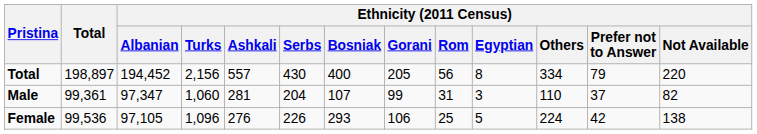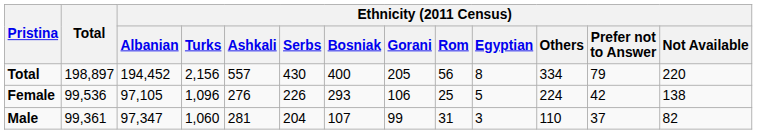 <table class="wikitable">
 <tr>
 <th scope="col" rowspan="2"><a href='#'>Pristina</a></th>
 <th scope="col" rowspan="2">Total</th>
 <th scope="col" colspan="11">Ethnicity (2011 Census)</th>
 </tr>
 <tr style="text-align:center; background:#f0f0f0;">
 <th scope="col"><a href='#'>Albanian</a></th>
 <th scope="col"><a href='#'>Turks</a></th>
 <th scope="col"><a href='#'>Ashkali</a></th>
 <th scope="col"><a href='#'>Serbs</a></th>
 <th scope="col"><a href='#'>Bosniak</a></th>
 <th scope="col"><a href='#'>Gorani</a></th>
 <th scope="col"><a href='#'>Rom</a></th>
 <th scope="col"><a href='#'>Egyptian</a></th>
 <th scope="col">Others</th>
 <th scope="col">Prefer not<br>to Answer</th>
 <th scope="col">Not Available</th>
 </tr>
 <tr>
 <td><strong>Total</strong></td>
 <td>198,897</td>
 <td>194,452</td>
 <td>2,156</td>
 <td>557</td>
 <td>430</td>
 <td>400</td>
 <td>205</td>
 <td>56</td>
 <td>8</td>
 <td>334</td>
 <td>79</td>
 <td>220</td>
 </tr>
 <tr>
+<td><strong>Female</strong></td>
+<td>99,536</td>
+<td>97,105</td>
+<td>1,096</td>
+<td>276</td>
+<td>226</td>
+<td>293</td>
+<td>106</td>
+<td>25</td>
+<td>5</td>
+<td>224</td>
+<td>42</td>
+<td>138</td>
+</tr>
+<tr>
 <td><strong>Male</strong></td>
 <td>99,361</td>
 <td>97,347</td>
 <td>1,060</td>
 <td>281</td>
 <td>204</td>
 <td>107</td>
 <td>99</td>
 <td>31</td>
 <td>3</td>
 <td>110</td>
 <td>37</td>
 <td>82</td>
 </tr>
-<tr>
-<td><strong>Female</strong></td>
-<td>99,536</td>
-<td>97,105</td>
-<td>1,096</td>
-<td>276</td>
-<td>226</td>
-<td>293</td>
-<td>106</td>
-<td>25</td>
-<td>5</td>
-<td>224</td>
-<td>42</td>
-<td>138</td>
-</tr>
 </table>
